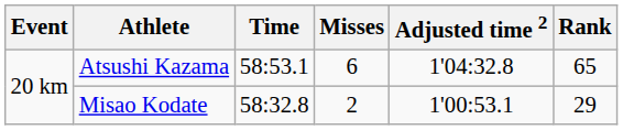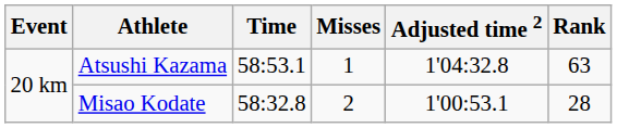 <table class="wikitable" style="font-size:90%">
 <tr>
 <th>Event</th>
 <th>Athlete</th>
 <th>Time</th>
 <th>Misses</th>
 <th>Adjusted time <sup>2</sup></th>
 <th>Rank</th>
 </tr>
 <tr>
 <td rowspan="2">20 km</td>
 <td><a href='#'>Atsushi Kazama</a></td>
 <td align="center">58:53.1</td>
-<td align="center">6</td>
+<td align="center">1</td>
 <td align="center">1'04:32.8</td>
-<td align="center">65</td>
+<td align="center">63</td>
 </tr>
 <tr>
 <td><a href='#'>Misao Kodate</a></td>
 <td align="center">58:32.8</td>
 <td align="center">2</td>
 <td align="center">1'00:53.1</td>
-<td align="center">29</td>
+<td align="center">28</td>
 </tr>
 </table>
